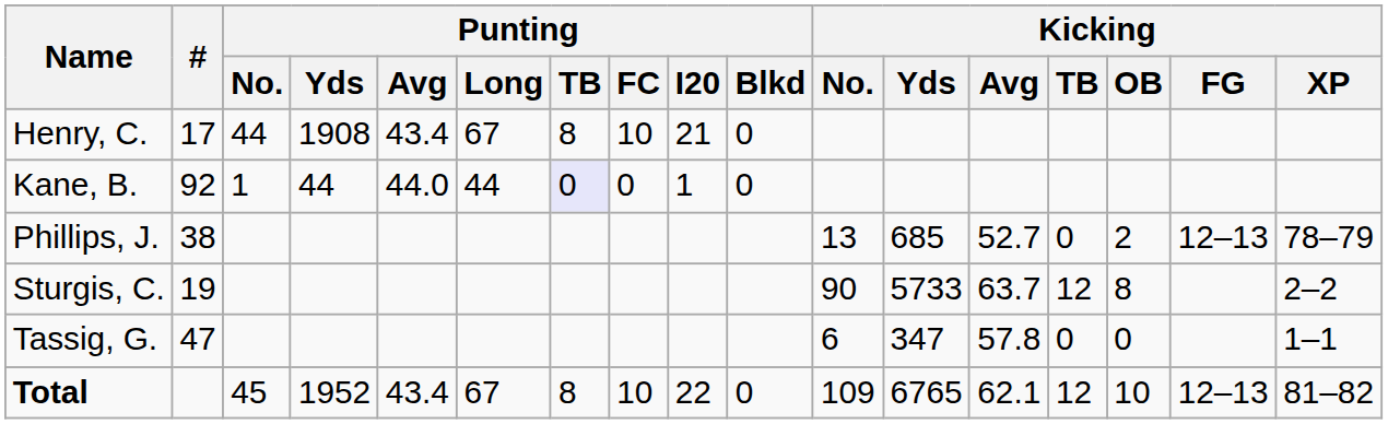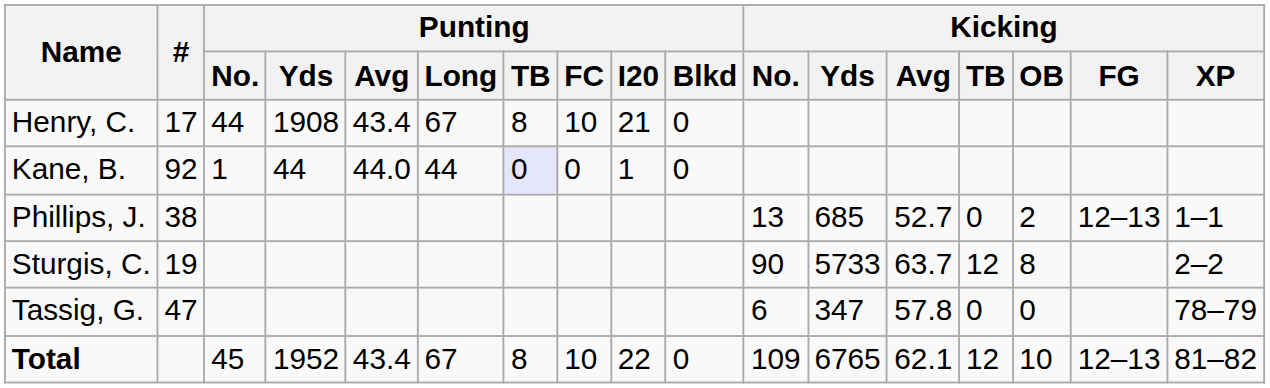 <table class="wikitable" style="white-space:nowrap">
 <tr>
 <th rowspan="2">Name</th>
 <th rowspan="2">#</th>
 <th colspan="8">Punting</th>
 <th colspan="8">Kicking</th>
 </tr>
 <tr>
 <th>No.</th>
 <th>Yds</th>
 <th>Avg</th>
 <th>Long</th>
 <th>TB</th>
 <th>FC</th>
 <th>I20</th>
 <th>Blkd</th>
 <th>No.</th>
 <th>Yds</th>
 <th>Avg</th>
 <th>TB</th>
 <th>OB</th>
 <th>FG</th>
 <th>XP</th>
 </tr>
 <tr>
 <td>Henry, C.</td>
 <td>17</td>
 <td>44</td>
 <td>1908</td>
 <td>43.4</td>
 <td>67</td>
 <td>8</td>
 <td>10</td>
 <td>21</td>
 <td>0</td>
 <td></td>
 <td></td>
 <td></td>
 <td></td>
 <td></td>
 <td></td>
 <td></td>
 </tr>
 <tr>
 <td>Kane, B.</td>
 <td>92</td>
 <td>1</td>
 <td>44</td>
 <td>44.0</td>
 <td>44</td>
 <td style="background: lavender;">0</td>
 <td>0</td>
 <td>1</td>
 <td>0</td>
 <td></td>
 <td></td>
 <td></td>
 <td></td>
 <td></td>
 <td></td>
 <td></td>
 </tr>
 <tr>
 <td>Phillips, J.</td>
 <td>38</td>
 <td></td>
 <td></td>
 <td></td>
 <td></td>
 <td></td>
 <td></td>
 <td></td>
 <td></td>
 <td>13</td>
 <td>685</td>
 <td>52.7</td>
 <td>0</td>
 <td>2</td>
 <td>12–13</td>
-<td>78–79</td>
+<td>1–1</td>
 </tr>
 <tr>
 <td>Sturgis, C.</td>
 <td>19</td>
 <td></td>
 <td></td>
 <td></td>
 <td></td>
 <td></td>
 <td></td>
 <td></td>
 <td></td>
 <td>90</td>
 <td>5733</td>
 <td>63.7</td>
 <td>12</td>
 <td>8</td>
 <td></td>
 <td>2–2</td>
 </tr>
 <tr>
 <td>Tassig, G.</td>
 <td>47</td>
 <td></td>
 <td></td>
 <td></td>
 <td></td>
 <td></td>
 <td></td>
 <td></td>
 <td></td>
 <td>6</td>
 <td>347</td>
 <td>57.8</td>
 <td>0</td>
 <td>0</td>
 <td></td>
-<td>1–1</td>
+<td>78–79</td>
 </tr>
 <tr>
 <td><strong>Total</strong></td>
 <td></td>
 <td>45</td>
 <td>1952</td>
 <td>43.4</td>
 <td>67</td>
 <td>8</td>
 <td>10</td>
 <td>22</td>
 <td>0</td>
 <td>109</td>
 <td>6765</td>
 <td>62.1</td>
 <td>12</td>
 <td>10</td>
 <td>12–13</td>
 <td>81–82</td>
 </tr>
 </table>
